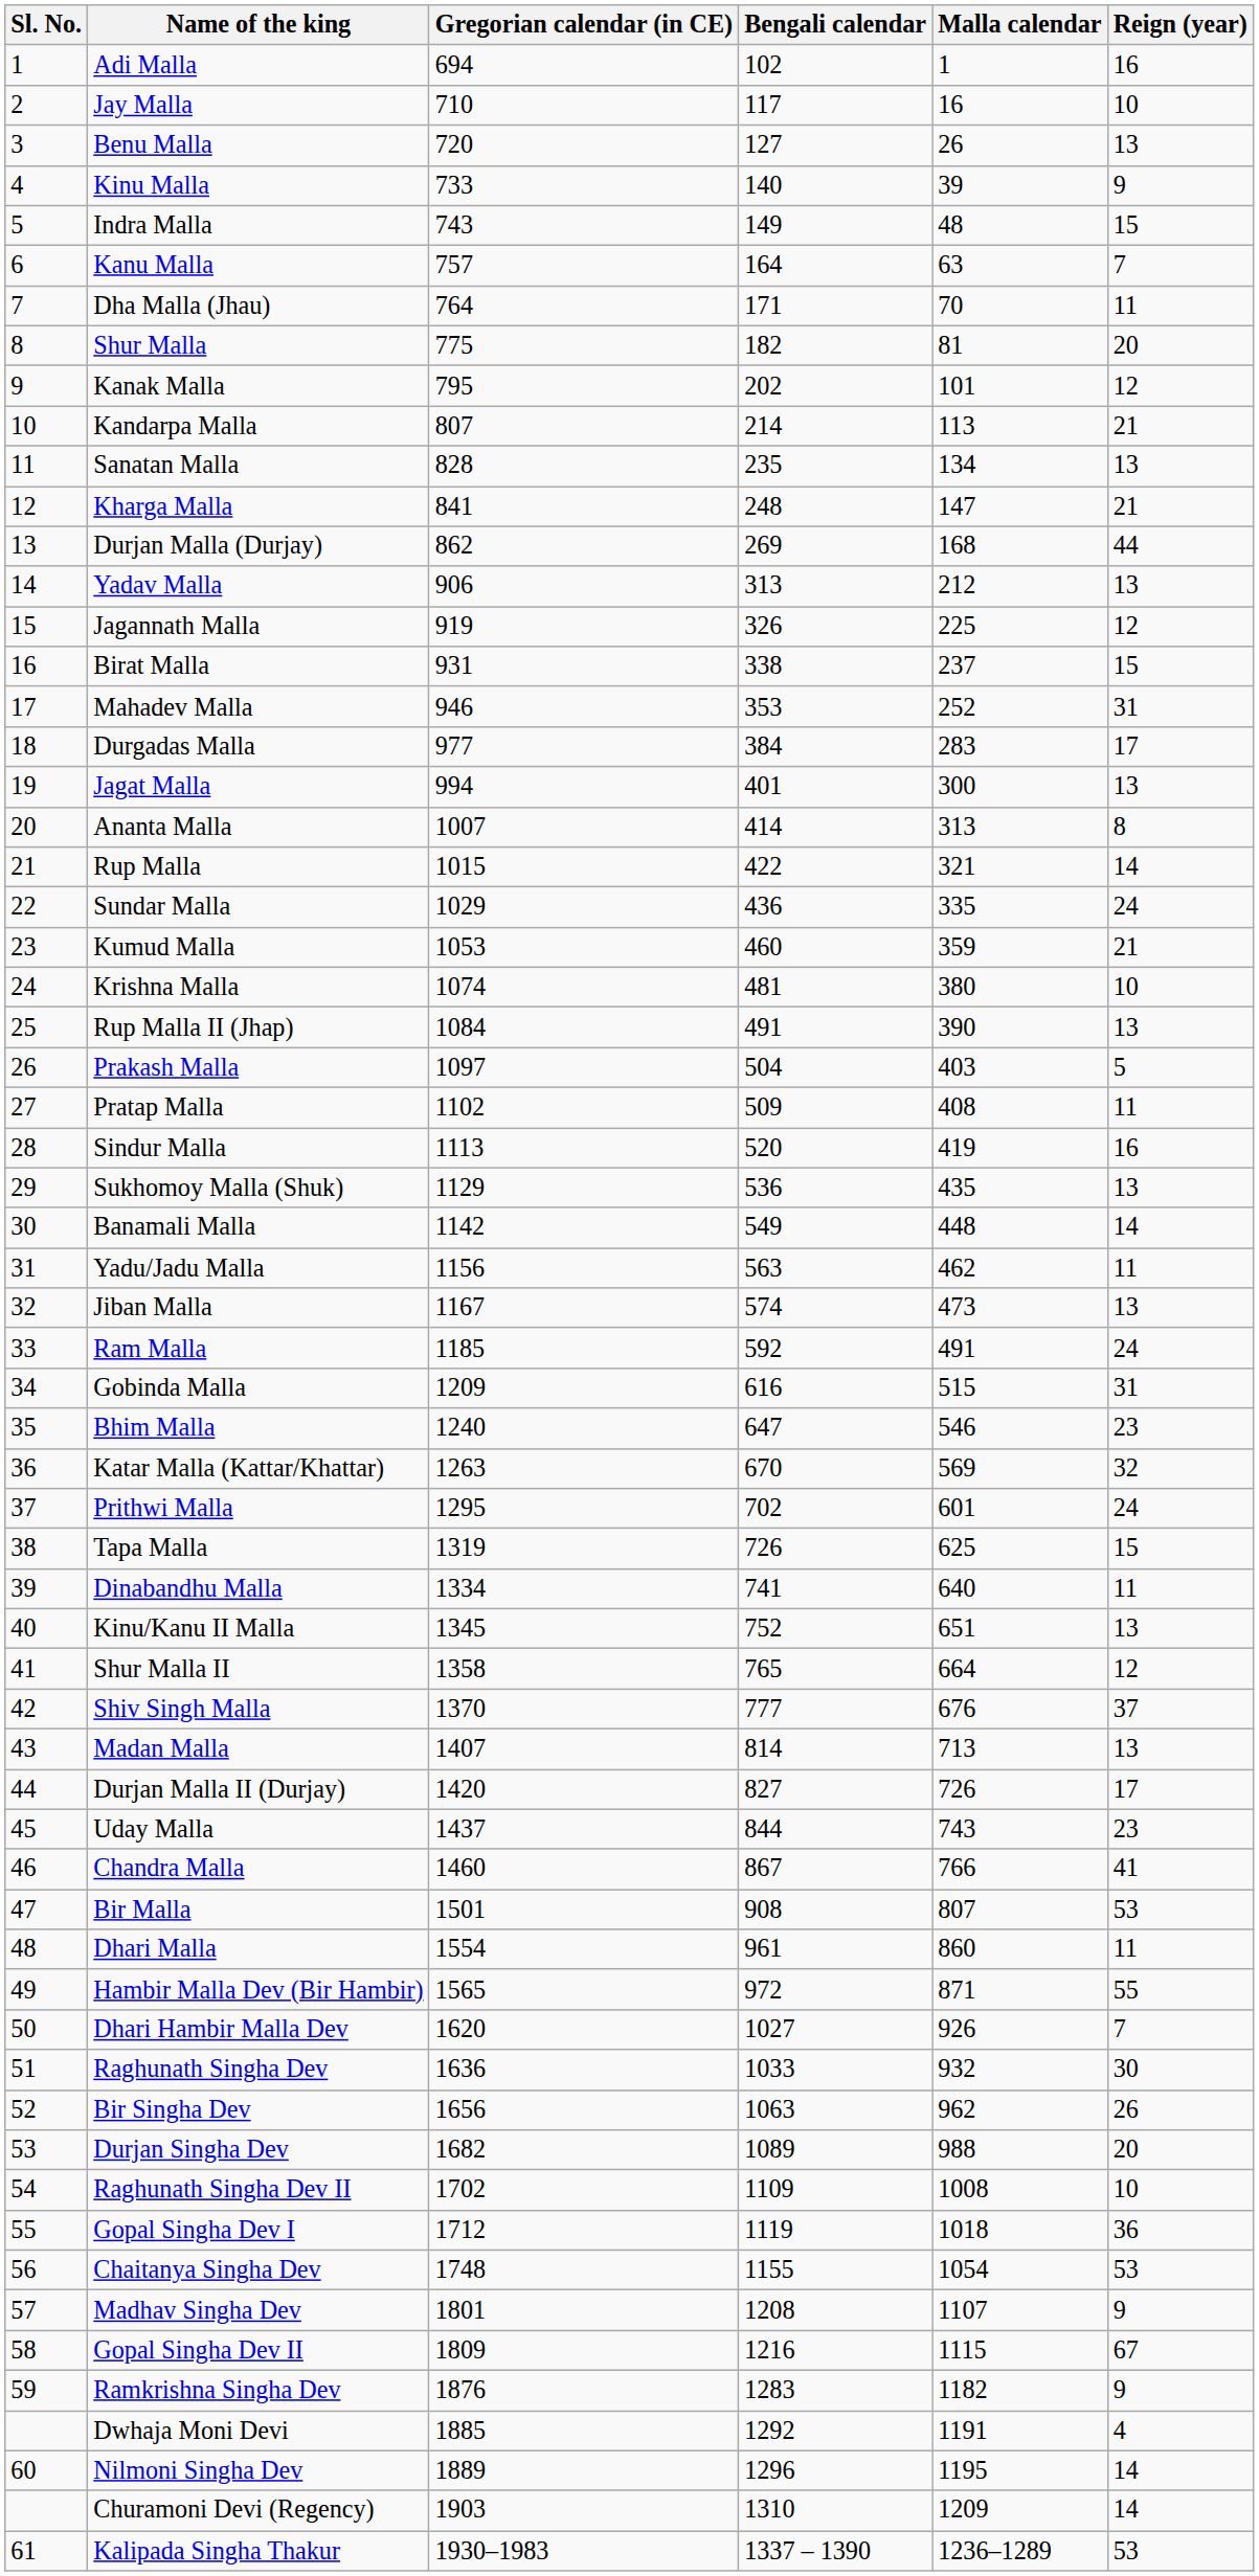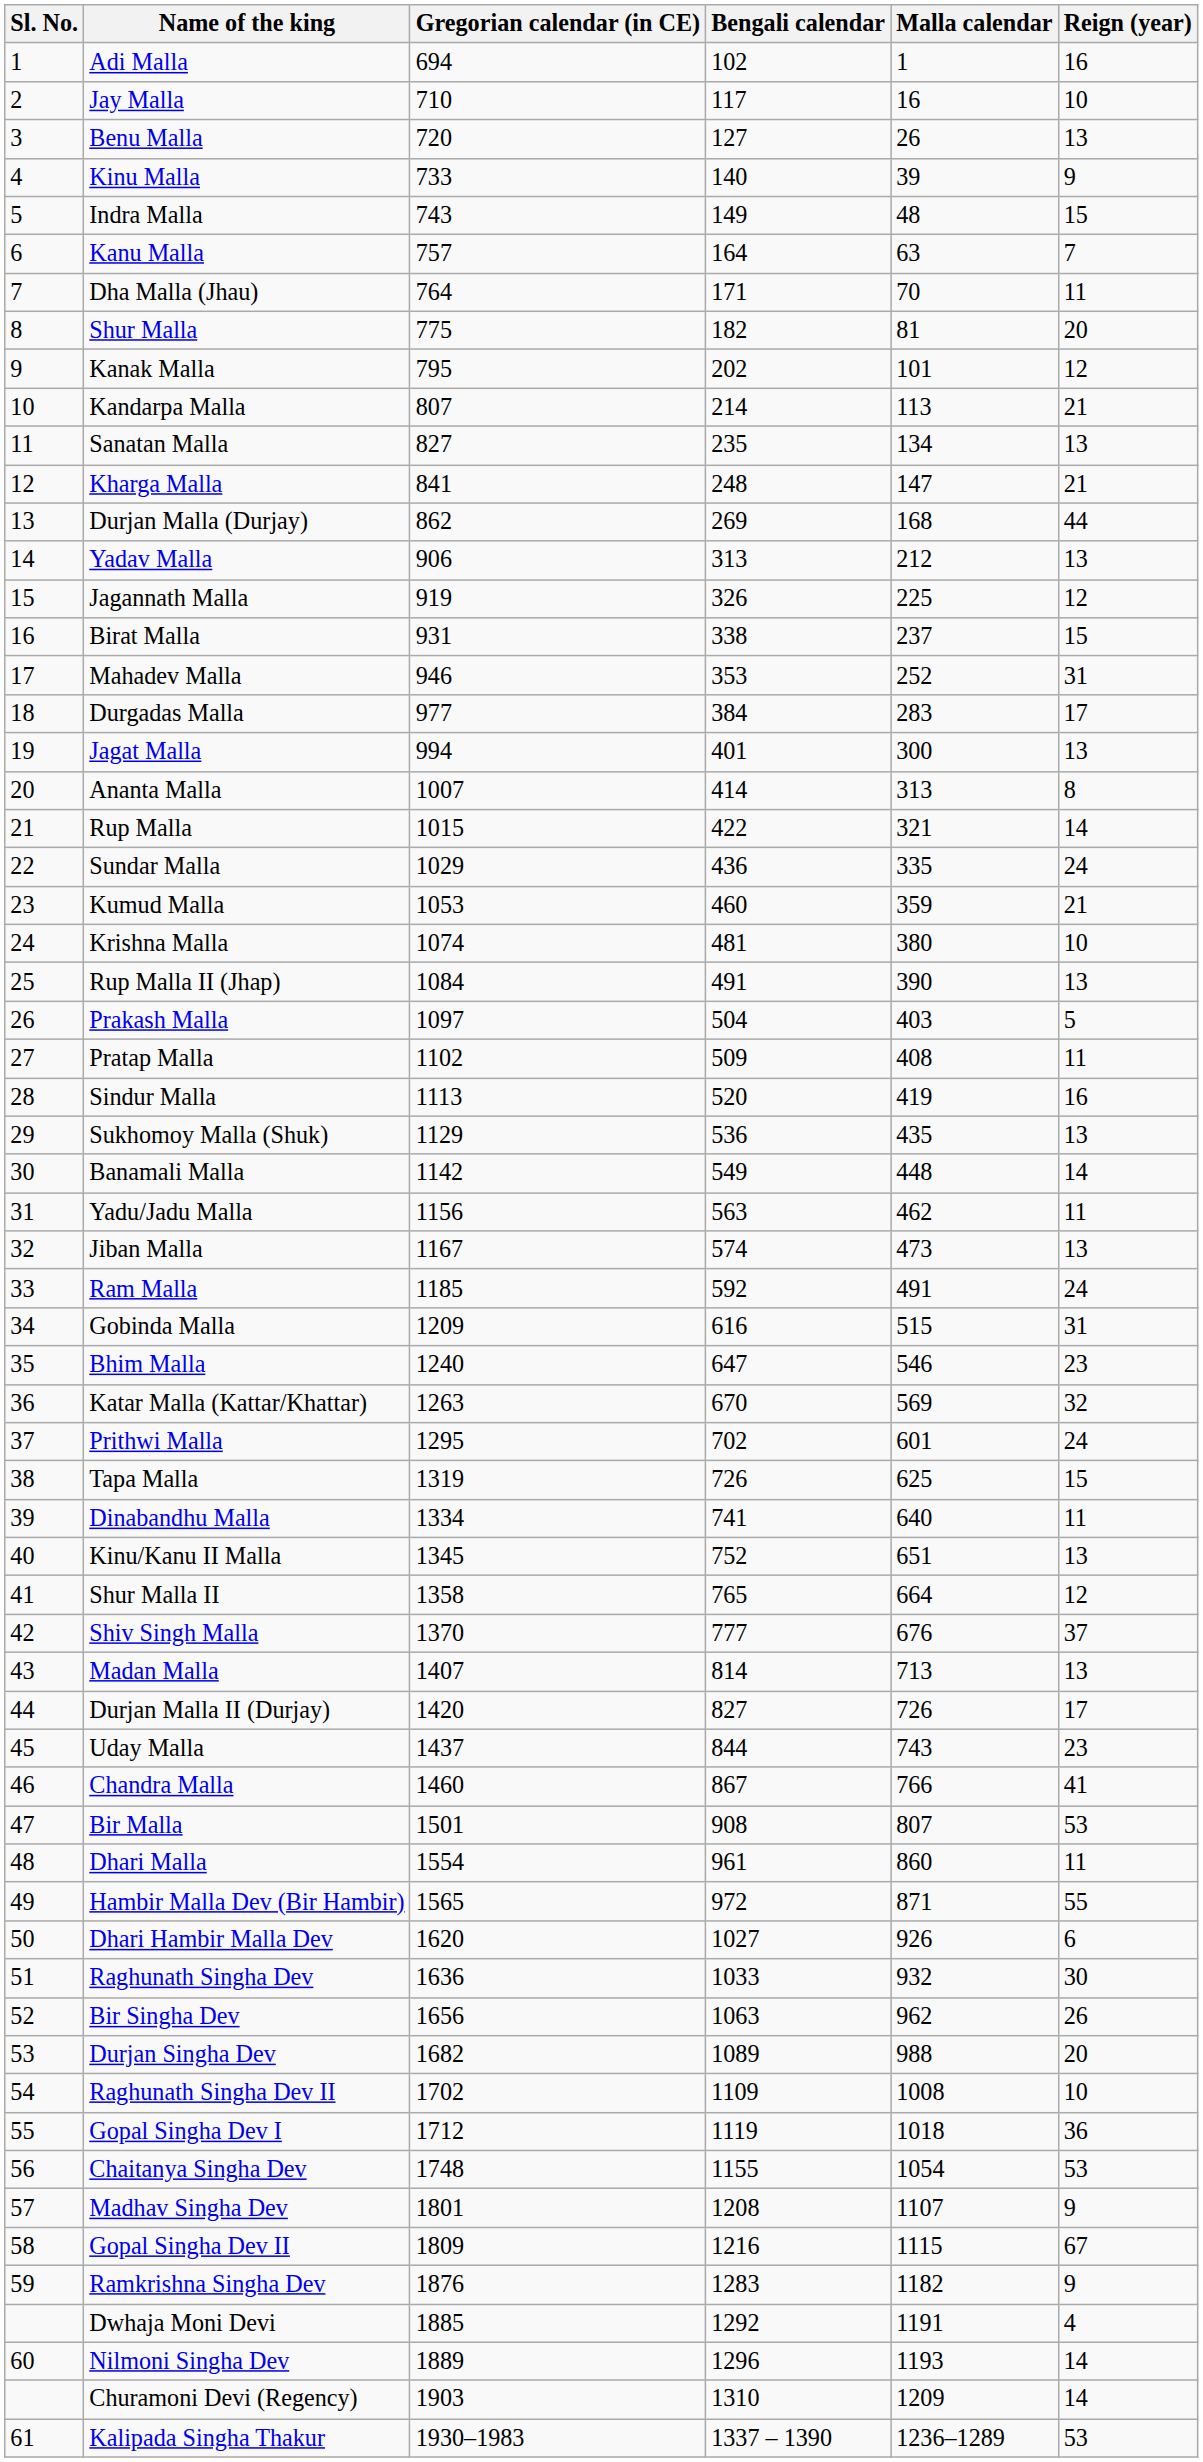 <table class="wikitable sortable sticky-header-multi">
 <tr>
 <th>Sl. No.</th>
 <th>Name of the king</th>
 <th>Gregorian calendar (in CE)</th>
 <th>Bengali calendar</th>
 <th>Malla calendar</th>
 <th>Reign (year)</th>
 </tr>
 <tr>
 <td>1</td>
 <td><a href='#'>Adi Malla</a></td>
 <td>694</td>
 <td>102</td>
 <td>1</td>
 <td>16</td>
 </tr>
 <tr>
 <td>2</td>
 <td><a href='#'>Jay Malla</a></td>
 <td>710</td>
 <td>117</td>
 <td>16</td>
 <td>10</td>
 </tr>
 <tr>
 <td>3</td>
 <td><a href='#'>Benu Malla</a></td>
 <td>720</td>
 <td>127</td>
 <td>26</td>
 <td>13</td>
 </tr>
 <tr>
 <td>4</td>
 <td><a href='#'>Kinu Malla</a></td>
 <td>733</td>
 <td>140</td>
 <td>39</td>
 <td>9</td>
 </tr>
 <tr>
 <td>5</td>
 <td>Indra Malla</td>
 <td>743</td>
 <td>149</td>
 <td>48</td>
 <td>15</td>
 </tr>
 <tr>
 <td>6</td>
 <td><a href='#'>Kanu Malla</a></td>
 <td>757</td>
 <td>164</td>
 <td>63</td>
 <td>7</td>
 </tr>
 <tr>
 <td>7</td>
 <td>Dha Malla (Jhau)</td>
 <td>764</td>
 <td>171</td>
 <td>70</td>
 <td>11</td>
 </tr>
 <tr>
 <td>8</td>
 <td><a href='#'>Shur Malla</a></td>
 <td>775</td>
 <td>182</td>
 <td>81</td>
 <td>20</td>
 </tr>
 <tr>
 <td>9</td>
 <td>Kanak Malla</td>
 <td>795</td>
 <td>202</td>
 <td>101</td>
 <td>12</td>
 </tr>
 <tr>
 <td>10</td>
 <td>Kandarpa Malla</td>
 <td>807</td>
 <td>214</td>
 <td>113</td>
 <td>21</td>
 </tr>
 <tr>
 <td>11</td>
 <td>Sanatan Malla</td>
-<td>828</td>
+<td>827</td>
 <td>235</td>
 <td>134</td>
 <td>13</td>
 </tr>
 <tr>
 <td>12</td>
 <td><a href='#'>Kharga Malla</a></td>
 <td>841</td>
 <td>248</td>
 <td>147</td>
 <td>21</td>
 </tr>
 <tr>
 <td>13</td>
 <td>Durjan Malla (Durjay)</td>
 <td>862</td>
 <td>269</td>
 <td>168</td>
 <td>44</td>
 </tr>
 <tr>
 <td>14</td>
 <td><a href='#'>Yadav Malla</a></td>
 <td>906</td>
 <td>313</td>
 <td>212</td>
 <td>13</td>
 </tr>
 <tr>
 <td>15</td>
 <td>Jagannath Malla</td>
 <td>919</td>
 <td>326</td>
 <td>225</td>
 <td>12</td>
 </tr>
 <tr>
 <td>16</td>
 <td>Birat Malla</td>
 <td>931</td>
 <td>338</td>
 <td>237</td>
 <td>15</td>
 </tr>
 <tr>
 <td>17</td>
 <td>Mahadev Malla</td>
 <td>946</td>
 <td>353</td>
 <td>252</td>
 <td>31</td>
 </tr>
 <tr>
 <td>18</td>
 <td>Durgadas Malla</td>
 <td>977</td>
 <td>384</td>
 <td>283</td>
 <td>17</td>
 </tr>
 <tr>
 <td>19</td>
 <td><a href='#'>Jagat Malla</a></td>
 <td>994</td>
 <td>401</td>
 <td>300</td>
 <td>13</td>
 </tr>
 <tr>
 <td>20</td>
 <td>Ananta Malla</td>
 <td>1007</td>
 <td>414</td>
 <td>313</td>
 <td>8</td>
 </tr>
 <tr>
 <td>21</td>
 <td>Rup Malla</td>
 <td>1015</td>
 <td>422</td>
 <td>321</td>
 <td>14</td>
 </tr>
 <tr>
 <td>22</td>
 <td>Sundar Malla</td>
 <td>1029</td>
 <td>436</td>
 <td>335</td>
 <td>24</td>
 </tr>
 <tr>
 <td>23</td>
 <td>Kumud Malla</td>
 <td>1053</td>
 <td>460</td>
 <td>359</td>
 <td>21</td>
 </tr>
 <tr>
 <td>24</td>
 <td>Krishna Malla</td>
 <td>1074</td>
 <td>481</td>
 <td>380</td>
 <td>10</td>
 </tr>
 <tr>
 <td>25</td>
 <td>Rup Malla II (Jhap)</td>
 <td>1084</td>
 <td>491</td>
 <td>390</td>
 <td>13</td>
 </tr>
 <tr>
 <td>26</td>
 <td><a href='#'>Prakash Malla</a></td>
 <td>1097</td>
 <td>504</td>
 <td>403</td>
 <td>5</td>
 </tr>
 <tr>
 <td>27</td>
 <td>Pratap Malla</td>
 <td>1102</td>
 <td>509</td>
 <td>408</td>
 <td>11</td>
 </tr>
 <tr>
 <td>28</td>
 <td>Sindur Malla</td>
 <td>1113</td>
 <td>520</td>
 <td>419</td>
 <td>16</td>
 </tr>
 <tr>
 <td>29</td>
 <td>Sukhomoy Malla (Shuk)</td>
 <td>1129</td>
 <td>536</td>
 <td>435</td>
 <td>13</td>
 </tr>
 <tr>
 <td>30</td>
 <td>Banamali Malla</td>
 <td>1142</td>
 <td>549</td>
 <td>448</td>
 <td>14</td>
 </tr>
 <tr>
 <td>31</td>
 <td>Yadu/Jadu Malla</td>
 <td>1156</td>
 <td>563</td>
 <td>462</td>
 <td>11</td>
 </tr>
 <tr>
 <td>32</td>
 <td>Jiban Malla</td>
 <td>1167</td>
 <td>574</td>
 <td>473</td>
 <td>13</td>
 </tr>
 <tr>
 <td>33</td>
 <td><a href='#'>Ram Malla</a></td>
 <td>1185</td>
 <td>592</td>
 <td>491</td>
 <td>24</td>
 </tr>
 <tr>
 <td>34</td>
 <td>Gobinda Malla</td>
 <td>1209</td>
 <td>616</td>
 <td>515</td>
 <td>31</td>
 </tr>
 <tr>
 <td>35</td>
 <td><a href='#'>Bhim Malla</a></td>
 <td>1240</td>
 <td>647</td>
 <td>546</td>
 <td>23</td>
 </tr>
 <tr>
 <td>36</td>
 <td>Katar Malla (Kattar/Khattar)</td>
 <td>1263</td>
 <td>670</td>
 <td>569</td>
 <td>32</td>
 </tr>
 <tr>
 <td>37</td>
 <td><a href='#'>Prithwi Malla</a></td>
 <td>1295</td>
 <td>702</td>
 <td>601</td>
 <td>24</td>
 </tr>
 <tr>
 <td>38</td>
 <td>Tapa Malla</td>
 <td>1319</td>
 <td>726</td>
 <td>625</td>
 <td>15</td>
 </tr>
 <tr>
 <td>39</td>
 <td><a href='#'>Dinabandhu Malla</a></td>
 <td>1334</td>
 <td>741</td>
 <td>640</td>
 <td>11</td>
 </tr>
 <tr>
 <td>40</td>
 <td>Kinu/Kanu II Malla</td>
 <td>1345</td>
 <td>752</td>
 <td>651</td>
 <td>13</td>
 </tr>
 <tr>
 <td>41</td>
 <td>Shur Malla II</td>
 <td>1358</td>
 <td>765</td>
 <td>664</td>
 <td>12</td>
 </tr>
 <tr>
 <td>42</td>
 <td><a href='#'>Shiv Singh Malla</a></td>
 <td>1370</td>
 <td>777</td>
 <td>676</td>
 <td>37</td>
 </tr>
 <tr>
 <td>43</td>
 <td><a href='#'>Madan Malla</a></td>
 <td>1407</td>
 <td>814</td>
 <td>713</td>
 <td>13</td>
 </tr>
 <tr>
 <td>44</td>
 <td>Durjan Malla II (Durjay)</td>
 <td>1420</td>
 <td>827</td>
 <td>726</td>
 <td>17</td>
 </tr>
 <tr>
 <td>45</td>
 <td>Uday Malla</td>
 <td>1437</td>
 <td>844</td>
 <td>743</td>
 <td>23</td>
 </tr>
 <tr>
 <td>46</td>
 <td><a href='#'>Chandra Malla</a></td>
 <td>1460</td>
 <td>867</td>
 <td>766</td>
 <td>41</td>
 </tr>
 <tr>
 <td>47</td>
 <td><a href='#'>Bir Malla</a></td>
 <td>1501</td>
 <td>908</td>
 <td>807</td>
 <td>53</td>
 </tr>
 <tr>
 <td>48</td>
 <td><a href='#'>Dhari Malla</a></td>
 <td>1554</td>
 <td>961</td>
 <td>860</td>
 <td>11</td>
 </tr>
 <tr>
 <td>49</td>
 <td><a href='#'>Hambir Malla Dev (Bir Hambir)</a></td>
 <td>1565</td>
 <td>972</td>
 <td>871</td>
 <td>55</td>
 </tr>
 <tr>
 <td>50</td>
 <td><a href='#'>Dhari Hambir Malla Dev</a></td>
 <td>1620</td>
 <td>1027</td>
 <td>926</td>
-<td>7</td>
+<td>6</td>
 </tr>
 <tr>
 <td>51</td>
 <td><a href='#'>Raghunath Singha Dev</a></td>
 <td>1636</td>
 <td>1033</td>
 <td>932</td>
 <td>30</td>
 </tr>
 <tr>
 <td>52</td>
 <td><a href='#'>Bir Singha Dev</a></td>
 <td>1656</td>
 <td>1063</td>
 <td>962</td>
 <td>26</td>
 </tr>
 <tr>
 <td>53</td>
 <td><a href='#'>Durjan Singha Dev</a></td>
 <td>1682</td>
 <td>1089</td>
 <td>988</td>
 <td>20</td>
 </tr>
 <tr>
 <td>54</td>
 <td><a href='#'>Raghunath Singha Dev II</a></td>
 <td>1702</td>
 <td>1109</td>
 <td>1008</td>
 <td>10</td>
 </tr>
 <tr>
 <td>55</td>
 <td><a href='#'>Gopal Singha Dev I</a></td>
 <td>1712</td>
 <td>1119</td>
 <td>1018</td>
 <td>36</td>
 </tr>
 <tr>
 <td>56</td>
 <td><a href='#'>Chaitanya Singha Dev</a></td>
 <td>1748</td>
 <td>1155</td>
 <td>1054</td>
 <td>53</td>
 </tr>
 <tr>
 <td>57</td>
 <td><a href='#'>Madhav Singha Dev</a></td>
 <td>1801</td>
 <td>1208</td>
 <td>1107</td>
 <td>9</td>
 </tr>
 <tr>
 <td>58</td>
 <td><a href='#'>Gopal Singha Dev II</a></td>
 <td>1809</td>
 <td>1216</td>
 <td>1115</td>
 <td>67</td>
 </tr>
 <tr>
 <td>59</td>
 <td><a href='#'>Ramkrishna Singha Dev</a></td>
 <td>1876</td>
 <td>1283</td>
 <td>1182</td>
 <td>9</td>
 </tr>
 <tr>
 <td></td>
 <td>Dwhaja Moni Devi</td>
 <td>1885</td>
 <td>1292</td>
 <td>1191</td>
 <td>4</td>
 </tr>
 <tr>
 <td>60</td>
 <td><a href='#'>Nilmoni Singha Dev</a></td>
 <td>1889</td>
 <td>1296</td>
-<td>1195</td>
+<td>1193</td>
 <td>14</td>
 </tr>
 <tr>
 <td></td>
 <td>Churamoni Devi (Regency)</td>
 <td>1903</td>
 <td>1310</td>
 <td>1209</td>
 <td>14</td>
 </tr>
 <tr>
 <td>61</td>
 <td><a href='#'>Kalipada Singha Thakur</a></td>
 <td>1930–1983</td>
 <td>1337 – 1390</td>
 <td>1236–1289</td>
 <td>53</td>
 </tr>
 </table>
